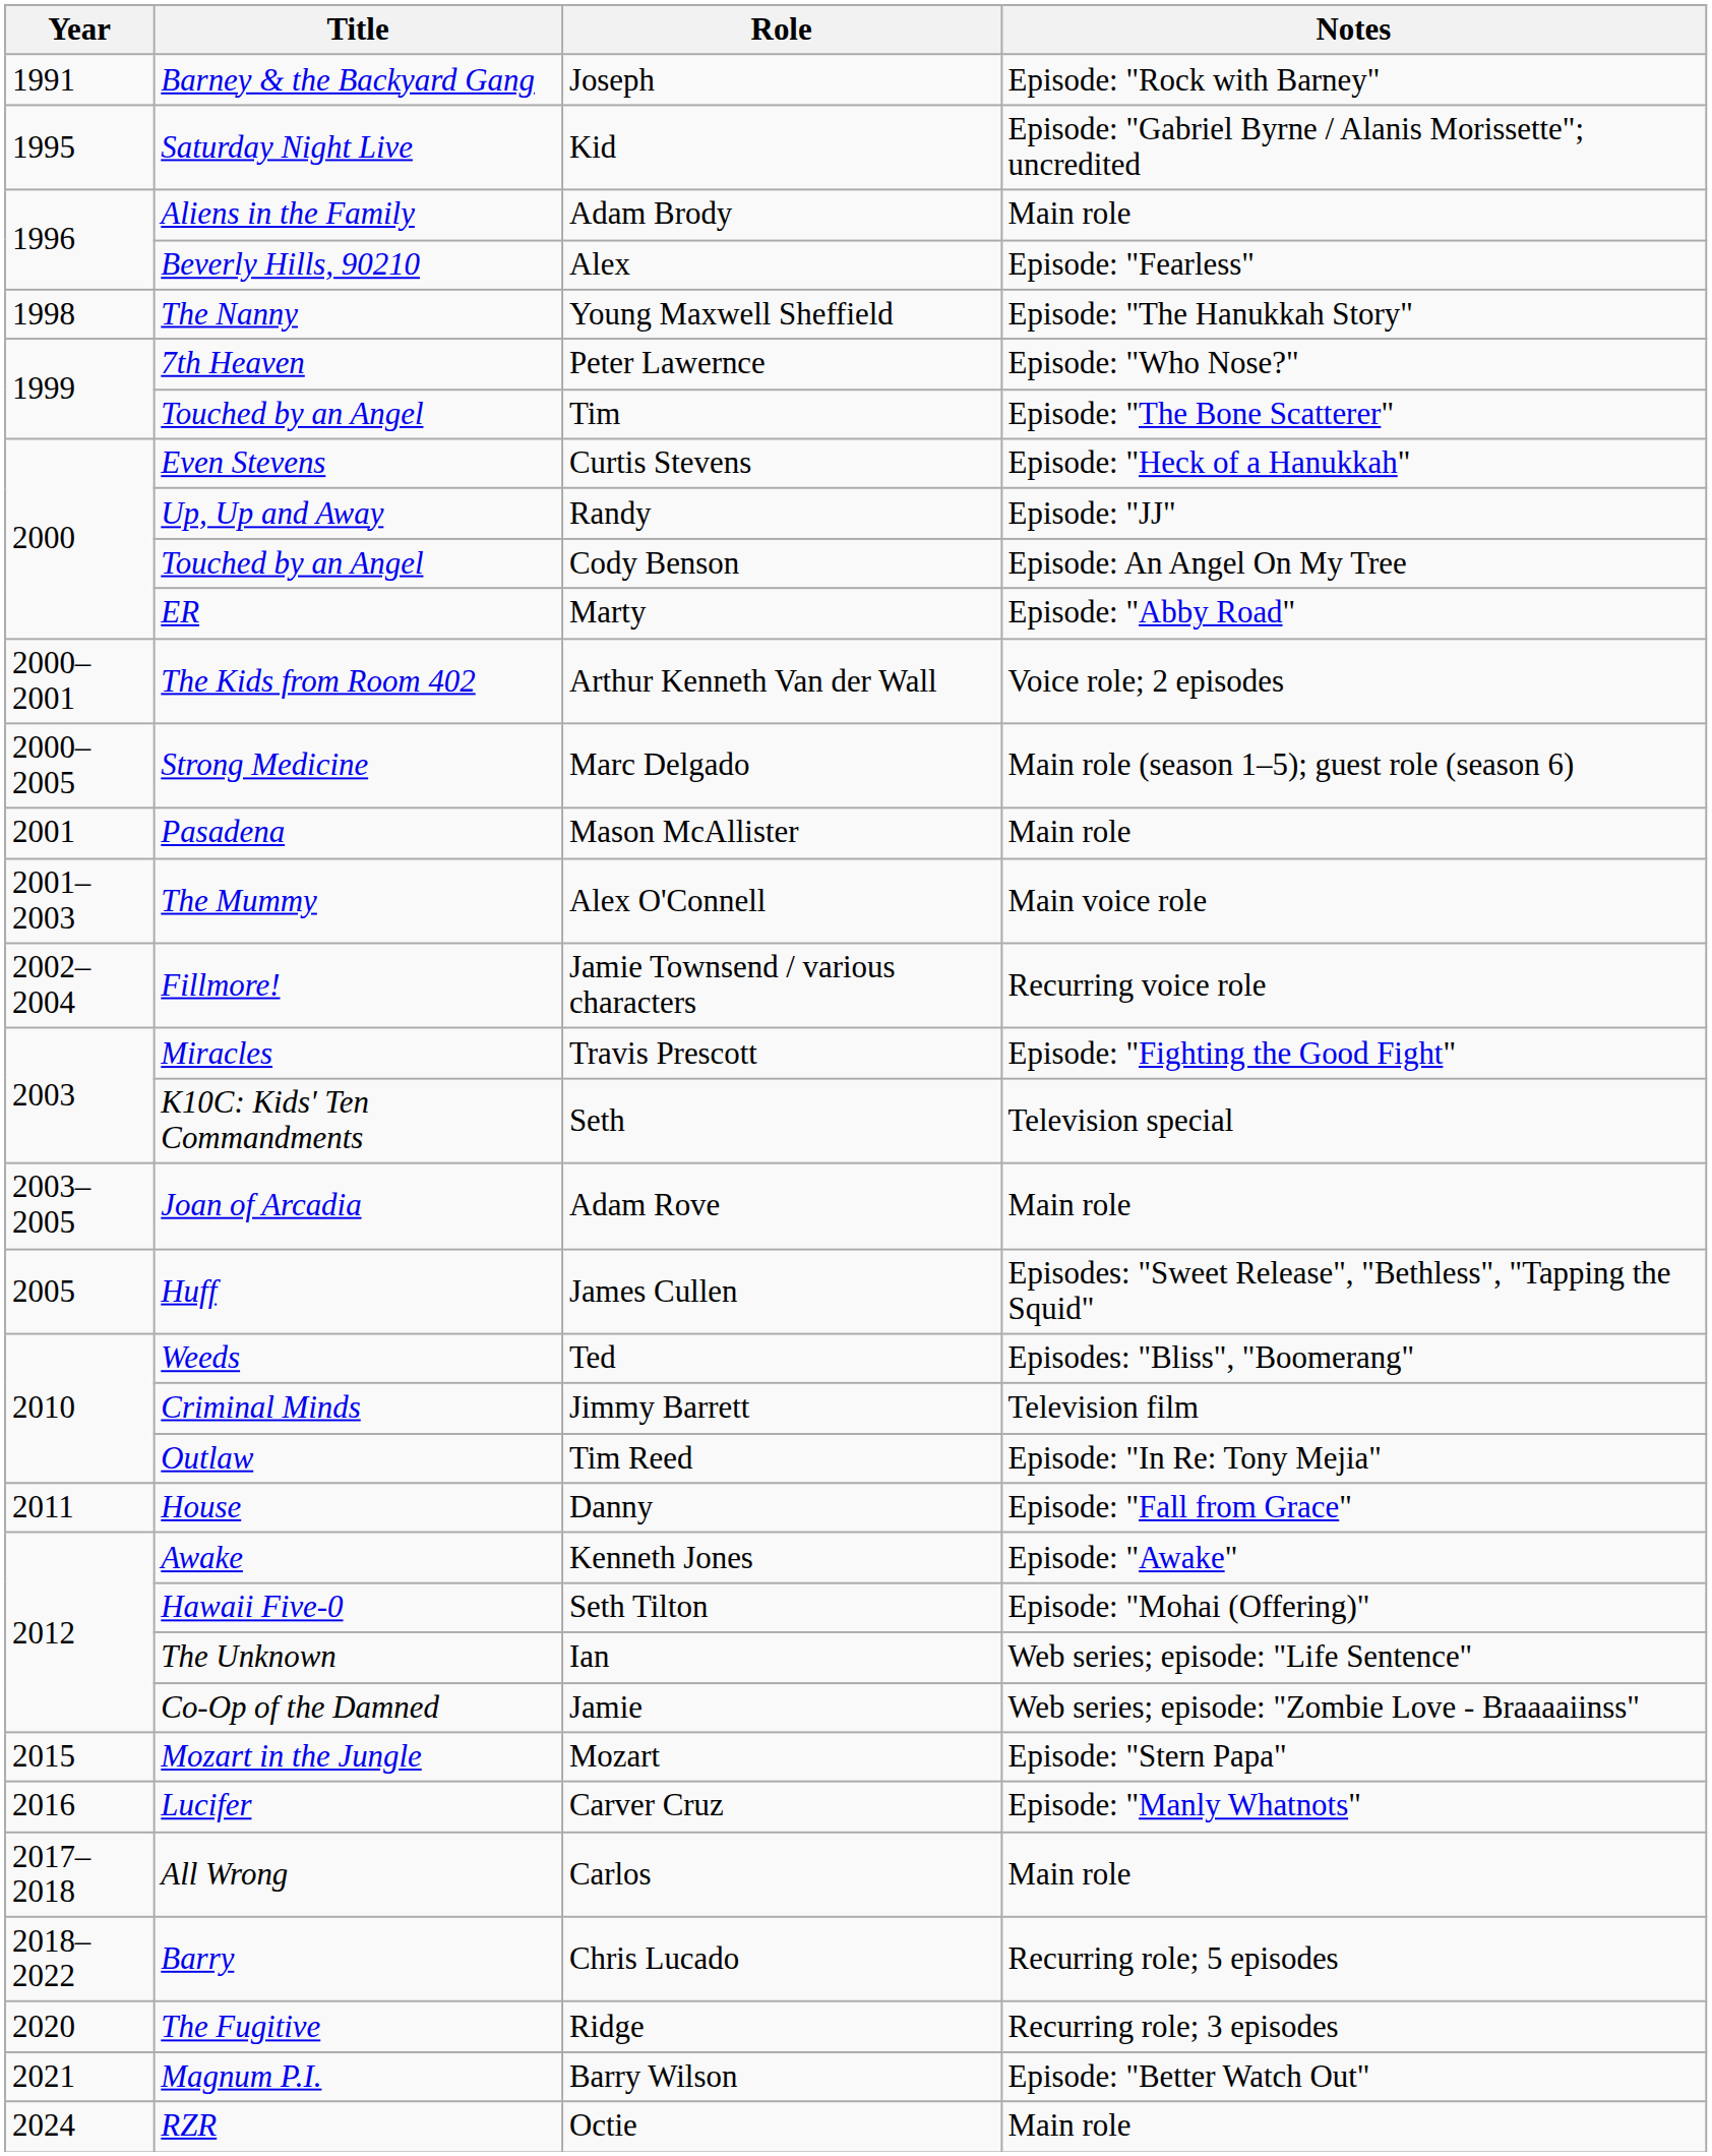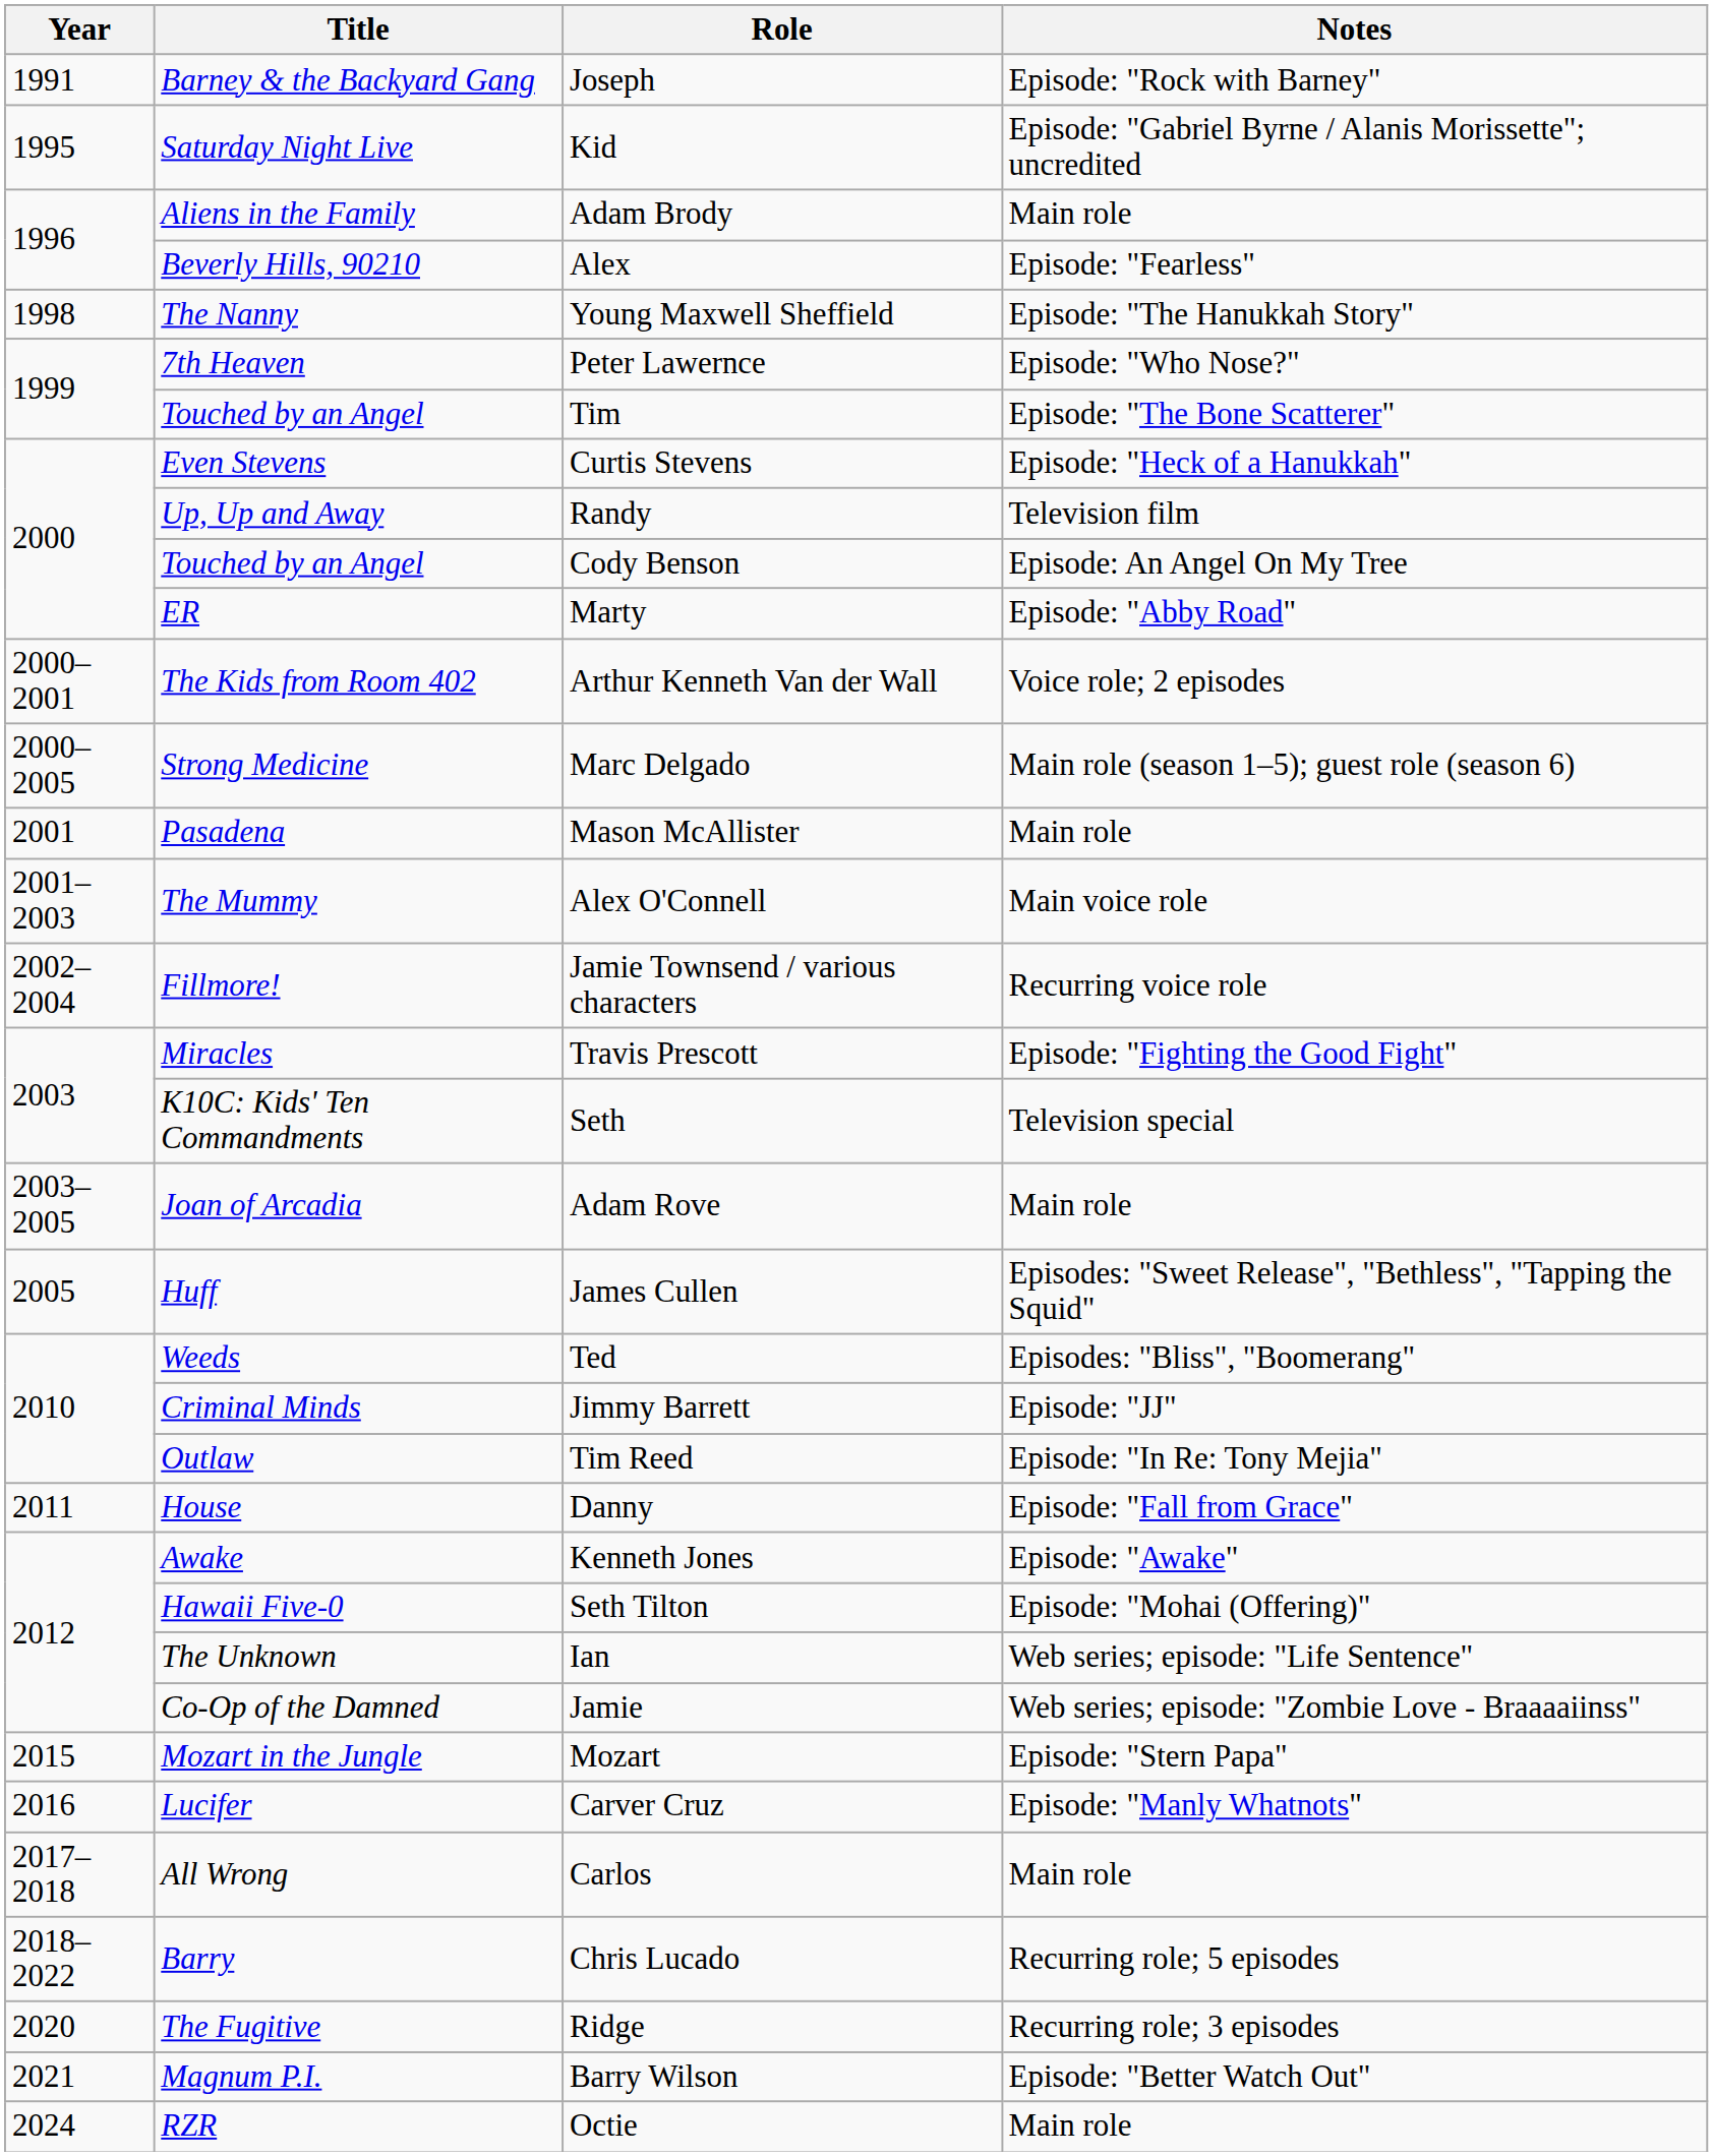 <table class="wikitable sortable">
 <tr>
 <th>Year</th>
 <th>Title</th>
 <th>Role</th>
 <th class="unsortable">Notes</th>
 </tr>
 <tr>
 <td>1991</td>
 <td><em><a href='#'>Barney & the Backyard Gang</a></em></td>
 <td>Joseph</td>
 <td>Episode: "Rock with Barney"</td>
 </tr>
 <tr>
 <td>1995</td>
 <td><em><a href='#'>Saturday Night Live</a></em></td>
 <td>Kid</td>
 <td>Episode: "Gabriel Byrne / Alanis Morissette"; uncredited</td>
 </tr>
 <tr>
 <td rowspan="2">1996</td>
 <td><em><a href='#'>Aliens in the Family</a></em></td>
 <td>Adam Brody</td>
 <td>Main role</td>
 </tr>
 <tr>
 <td><em><a href='#'>Beverly Hills, 90210</a></em></td>
 <td>Alex</td>
 <td>Episode: "Fearless"</td>
 </tr>
 <tr>
 <td>1998</td>
 <td><em><a href='#'>The Nanny</a></em></td>
 <td>Young Maxwell Sheffield</td>
 <td>Episode: "The Hanukkah Story"</td>
 </tr>
 <tr>
 <td rowspan=2>1999</td>
 <td><em><a href='#'>7th Heaven</a></em></td>
 <td>Peter Lawernce</td>
 <td>Episode: "Who Nose?"</td>
 </tr>
 <tr>
 <td><em><a href='#'>Touched by an Angel</a></em></td>
 <td>Tim</td>
 <td>Episode: "<a href='#'>The Bone Scatterer</a>"</td>
 </tr>
 <tr>
 <td rowspan="4">2000</td>
 <td><em><a href='#'>Even Stevens</a></em></td>
 <td>Curtis Stevens</td>
 <td>Episode: "<a href='#'>Heck of a Hanukkah</a>"</td>
 </tr>
 <tr>
 <td><em><a href='#'>Up, Up and Away</a></em></td>
 <td>Randy</td>
-<td>Episode: "JJ"</td>
+<td>Television film</td>
 </tr>
 <tr>
 <td><em><a href='#'>Touched by an Angel</a></em></td>
 <td>Cody Benson</td>
 <td>Episode: An Angel On My Tree</td>
 </tr>
 <tr>
 <td><em><a href='#'>ER</a></em></td>
 <td>Marty</td>
 <td>Episode: "<a href='#'>Abby Road</a>"</td>
 </tr>
 <tr>
 <td>2000–2001</td>
 <td><em><a href='#'>The Kids from Room 402</a></em></td>
 <td>Arthur Kenneth Van der Wall</td>
 <td>Voice role; 2 episodes</td>
 </tr>
 <tr>
 <td>2000–2005</td>
 <td><em><a href='#'>Strong Medicine</a></em></td>
 <td>Marc Delgado</td>
 <td>Main role (season 1–5); guest role (season 6)</td>
 </tr>
 <tr>
 <td>2001</td>
 <td><em><a href='#'>Pasadena</a></em></td>
 <td>Mason McAllister</td>
 <td>Main role</td>
 </tr>
 <tr>
 <td>2001–2003</td>
 <td><em><a href='#'>The Mummy</a></em></td>
 <td>Alex O'Connell</td>
 <td>Main voice role</td>
 </tr>
 <tr>
 <td>2002–2004</td>
 <td><em><a href='#'>Fillmore!</a></em></td>
 <td>Jamie Townsend / various characters</td>
 <td>Recurring voice role</td>
 </tr>
 <tr>
 <td rowspan=2>2003</td>
 <td><em><a href='#'>Miracles</a></em></td>
 <td>Travis Prescott</td>
 <td>Episode: "<a href='#'>Fighting the Good Fight</a>"</td>
 </tr>
 <tr>
 <td><em>K10C: Kids' Ten Commandments</em></td>
 <td>Seth</td>
 <td>Television special</td>
 </tr>
 <tr>
 <td>2003–2005</td>
 <td><em><a href='#'>Joan of Arcadia</a></em></td>
 <td>Adam Rove</td>
 <td>Main role</td>
 </tr>
 <tr>
 <td>2005</td>
 <td><em><a href='#'>Huff</a></em></td>
 <td>James Cullen</td>
 <td>Episodes: "Sweet Release", "Bethless", "Tapping the Squid"</td>
 </tr>
 <tr>
 <td rowspan=3>2010</td>
 <td><em><a href='#'>Weeds</a></em></td>
 <td>Ted</td>
 <td>Episodes: "Bliss", "Boomerang"</td>
 </tr>
 <tr>
 <td><em><a href='#'>Criminal Minds</a></em></td>
 <td>Jimmy Barrett</td>
-<td>Television film</td>
+<td>Episode: "JJ"</td>
 </tr>
 <tr>
 <td><em><a href='#'>Outlaw</a></em></td>
 <td>Tim Reed</td>
 <td>Episode: "In Re: Tony Mejia"</td>
 </tr>
 <tr>
 <td>2011</td>
 <td><em><a href='#'>House</a></em></td>
 <td>Danny</td>
 <td>Episode: "<a href='#'>Fall from Grace</a>"</td>
 </tr>
 <tr>
 <td rowspan=4>2012</td>
 <td><em><a href='#'>Awake</a></em></td>
 <td>Kenneth Jones</td>
 <td>Episode: "<a href='#'>Awake</a>"</td>
 </tr>
 <tr>
 <td><em><a href='#'>Hawaii Five-0</a></em></td>
 <td>Seth Tilton</td>
 <td>Episode: "Mohai (Offering)"</td>
 </tr>
 <tr>
 <td><em>The Unknown</em></td>
 <td>Ian</td>
 <td>Web series; episode: "Life Sentence"</td>
 </tr>
 <tr>
 <td><em>Co-Op of the Damned</em></td>
 <td>Jamie</td>
 <td>Web series; episode: "Zombie Love - Braaaaiinss"</td>
 </tr>
 <tr>
 <td>2015</td>
 <td><em><a href='#'>Mozart in the Jungle</a></em></td>
 <td>Mozart</td>
 <td>Episode: "Stern Papa"</td>
 </tr>
 <tr>
 <td>2016</td>
 <td><em><a href='#'>Lucifer</a></em></td>
 <td>Carver Cruz</td>
 <td>Episode: "<a href='#'>Manly Whatnots</a>"</td>
 </tr>
 <tr>
 <td>2017–2018</td>
 <td><em>All Wrong</em></td>
 <td>Carlos</td>
 <td>Main role</td>
 </tr>
 <tr>
 <td>2018–2022</td>
 <td><em><a href='#'>Barry</a></em></td>
 <td>Chris Lucado</td>
 <td>Recurring role; 5 episodes</td>
 </tr>
 <tr>
 <td>2020</td>
 <td><em><a href='#'>The Fugitive</a></em></td>
 <td>Ridge</td>
 <td>Recurring role; 3 episodes</td>
 </tr>
 <tr>
 <td>2021</td>
 <td><em><a href='#'>Magnum P.I.</a></em></td>
 <td>Barry Wilson</td>
 <td>Episode: "Better Watch Out"</td>
 </tr>
 <tr>
 <td>2024</td>
 <td><em><a href='#'>RZR</a></em></td>
 <td>Octie</td>
 <td>Main role</td>
 </tr>
 </table>
